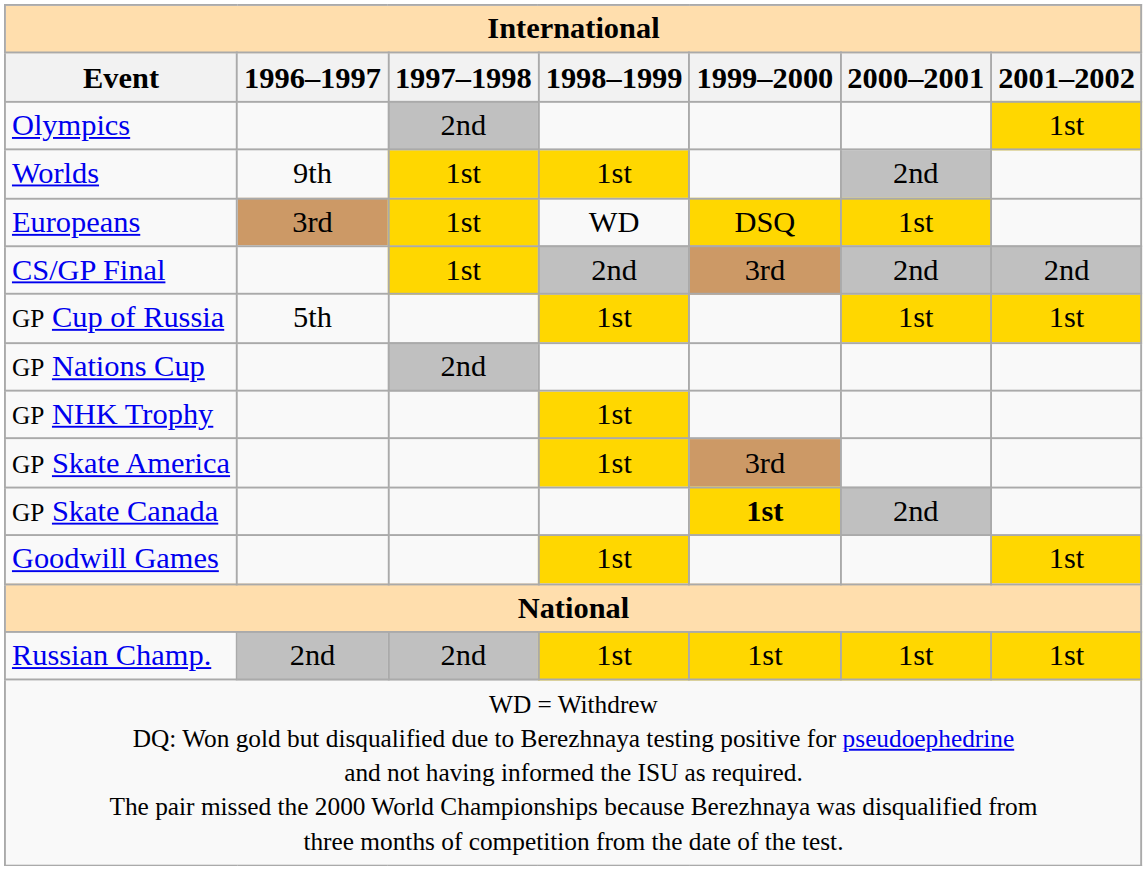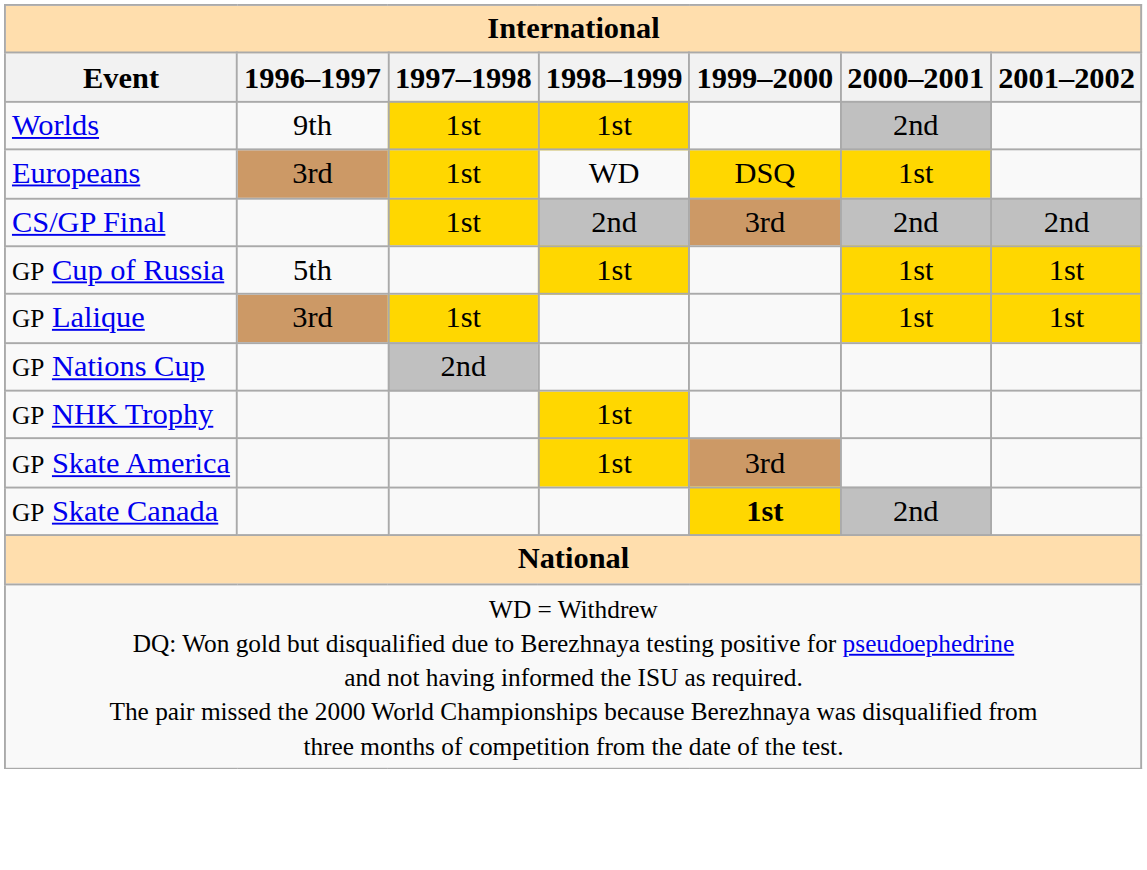 <table class="wikitable" style="text-align:center">
 <tr>
 <th style="background-color: #ffdead;" colspan=7 align=center>International</th>
 </tr>
 <tr>
 <th>Event</th>
 <th>1996–1997</th>
 <th>1997–1998</th>
 <th>1998–1999</th>
 <th>1999–2000</th>
 <th>2000–2001</th>
 <th>2001–2002</th>
-</tr>
-<tr>
-<td align=left><a href='#'>Olympics</a></td>
-<td></td>
-<td bgcolor=silver>2nd</td>
-<td></td>
-<td></td>
-<td></td>
-<td bgcolor=gold>1st</td>
 </tr>
 <tr>
 <td align=left><a href='#'>Worlds</a></td>
 <td>9th</td>
 <td bgcolor=gold>1st</td>
 <td bgcolor=gold>1st</td>
 <td></td>
 <td bgcolor=silver>2nd</td>
 <td></td>
 </tr>
 <tr>
 <td align=left><a href='#'>Europeans</a></td>
 <td bgcolor=cc9966>3rd</td>
 <td bgcolor=gold>1st</td>
 <td>WD</td>
 <td bgcolor=gold>DSQ</td>
 <td bgcolor="gold">1st</td>
 <td></td>
 </tr>
 <tr>
 <td align=left><a href='#'>CS/GP Final</a></td>
 <td></td>
 <td bgcolor=gold>1st</td>
 <td bgcolor=silver>2nd</td>
 <td bgcolor=cc9966>3rd</td>
 <td bgcolor=silver>2nd</td>
 <td bgcolor=silver>2nd</td>
 </tr>
 <tr>
 <td align=left><small>GP</small> <a href='#'>Cup of Russia</a></td>
 <td>5th</td>
 <td></td>
 <td bgcolor=gold>1st</td>
+<td></td>
+<td bgcolor=gold>1st</td>
+<td bgcolor=gold>1st</td>
+</tr>
+<tr>
+<td align=left><small>GP</small> <a href='#'>Lalique</a></td>
+<td bgcolor=cc9966>3rd</td>
+<td bgcolor=gold>1st</td>
+<td></td>
 <td></td>
 <td bgcolor=gold>1st</td>
 <td bgcolor=gold>1st</td>
 </tr>
 <tr>
 <td align=left><small>GP</small> <a href='#'>Nations Cup</a></td>
 <td></td>
 <td bgcolor=silver>2nd</td>
 <td></td>
 <td></td>
 <td></td>
 <td></td>
 </tr>
 <tr>
 <td align=left><small>GP</small> <a href='#'>NHK Trophy</a></td>
 <td></td>
 <td></td>
 <td bgcolor=gold>1st</td>
 <td></td>
 <td></td>
 <td></td>
 </tr>
 <tr>
 <td align=left><small>GP</small> <a href='#'>Skate America</a></td>
 <td></td>
 <td></td>
 <td bgcolor=gold>1st</td>
 <td bgcolor=cc9966>3rd</td>
 <td></td>
 <td></td>
 </tr>
 <tr>
 <td align=left><small>GP</small> <a href='#'>Skate Canada</a></td>
 <td></td>
 <td></td>
 <td></td>
 <td bgcolor=gold><strong>1st</strong></td>
 <td bgcolor=silver>2nd</td>
 <td></td>
 </tr>
 <tr>
-<td align=left><a href='#'>Goodwill Games</a></td>
-<td></td>
-<td></td>
-<td bgcolor=gold>1st</td>
-<td></td>
-<td></td>
-<td bgcolor=gold>1st</td>
-</tr>
-<tr>
 <th style="background-color: #ffdead;" colspan=7 align=center>National</th>
-</tr>
-<tr>
-<td align=left><a href='#'>Russian Champ.</a></td>
-<td bgcolor=silver>2nd</td>
-<td bgcolor=silver>2nd</td>
-<td bgcolor=gold>1st</td>
-<td bgcolor=gold>1st</td>
-<td bgcolor=gold>1st</td>
-<td bgcolor=gold>1st</td>
 </tr>
 <tr>
 <td colspan=7 align=center><small> WD = Withdrew <br> DQ: Won gold but disqualified due to Berezhnaya testing positive for <a href='#'>pseudoephedrine</a> <br> and not having informed the ISU as required. <br> The pair missed the 2000 World Championships because Berezhnaya was disqualified from <br> three months of competition from the date of the test. </small></td>
 </tr>
 </table>
